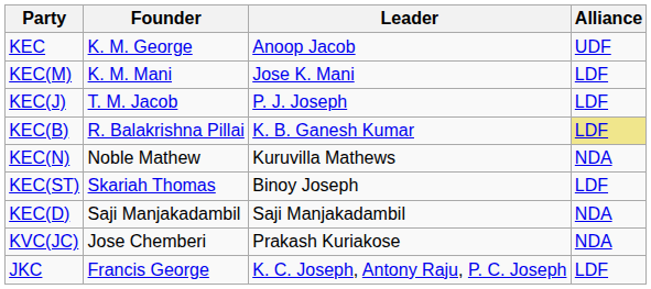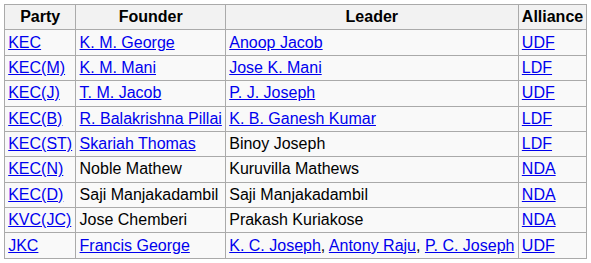 <table class="wikitable">
 <tr>
 <th>Party</th>
 <th>Founder</th>
 <th>Leader</th>
 <th>Alliance</th>
 </tr>
 <tr>
 <td><a href='#'>KEC</a></td>
 <td><a href='#'>K. M. George</a></td>
 <td><a href='#'>Anoop Jacob</a></td>
 <td><a href='#'>UDF</a></td>
 </tr>
 <tr>
 <td><a href='#'>KEC(M)</a></td>
 <td><a href='#'>K. M. Mani</a></td>
 <td><a href='#'>Jose K. Mani</a></td>
 <td><a href='#'>LDF</a></td>
 </tr>
 <tr>
 <td><a href='#'>KEC(J)</a></td>
 <td><a href='#'>T. M. Jacob</a></td>
 <td><a href='#'>P. J. Joseph</a></td>
-<td><a href='#'>LDF</a></td>
+<td><a href='#'>UDF</a></td>
 </tr>
 <tr>
 <td><a href='#'>KEC(B)</a></td>
 <td><a href='#'>R. Balakrishna Pillai</a></td>
 <td><a href='#'>K. B. Ganesh Kumar</a></td>
-<td style="background: khaki;"><a href='#'>LDF</a></td>
+<td><a href='#'>LDF</a></td>
+</tr>
+<tr>
+<td><a href='#'>KEC(ST)</a></td>
+<td><a href='#'>Skariah Thomas</a></td>
+<td>Binoy Joseph</td>
+<td><a href='#'>LDF</a></td>
 </tr>
 <tr>
 <td><a href='#'>KEC(N)</a></td>
 <td>Noble Mathew</td>
 <td>Kuruvilla Mathews</td>
 <td><a href='#'>NDA</a></td>
-</tr>
-<tr>
-<td><a href='#'>KEC(ST)</a></td>
-<td><a href='#'>Skariah Thomas</a></td>
-<td>Binoy Joseph</td>
-<td><a href='#'>LDF</a></td>
 </tr>
 <tr>
 <td><a href='#'>KEC(D)</a></td>
 <td>Saji Manjakadambil</td>
 <td>Saji Manjakadambil</td>
 <td><a href='#'>NDA</a></td>
 </tr>
 <tr>
 <td><a href='#'>KVC(JC)</a></td>
 <td>Jose Chemberi</td>
 <td>Prakash Kuriakose</td>
 <td><a href='#'>NDA</a></td>
 </tr>
 <tr>
 <td><a href='#'>JKC</a></td>
 <td><a href='#'>Francis George</a></td>
 <td><a href='#'>K. C. Joseph</a>, <a href='#'>Antony Raju</a>, <a href='#'>P. C. Joseph</a></td>
-<td><a href='#'>LDF</a></td>
+<td><a href='#'>UDF</a></td>
 </tr>
 </table>
